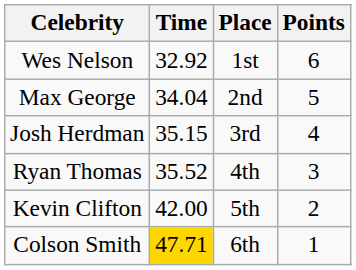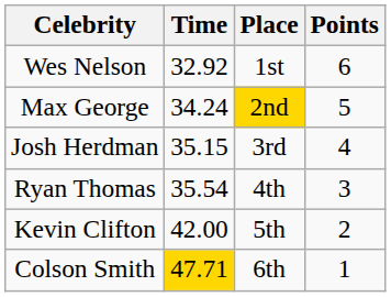 <table class="wikitable plainrowheaders" style="text-align:center;">
 <tr>
 <th>Celebrity</th>
 <th>Time</th>
 <th>Place</th>
 <th>Points</th>
 </tr>
 <tr>
 <td>Wes Nelson</td>
 <td>32.92</td>
 <td>1st</td>
 <td>6</td>
 </tr>
 <tr>
 <td>Max George</td>
-<td>34.04</td>
-<td>2nd</td>
+<td>34.24</td>
+<td style="background: gold;">2nd</td>
 <td>5</td>
 </tr>
 <tr>
 <td>Josh Herdman</td>
 <td>35.15</td>
 <td>3rd</td>
 <td>4</td>
 </tr>
 <tr>
 <td>Ryan Thomas</td>
-<td>35.52</td>
+<td>35.54</td>
 <td>4th</td>
 <td>3</td>
 </tr>
 <tr>
 <td>Kevin Clifton</td>
 <td>42.00</td>
 <td>5th</td>
 <td>2</td>
 </tr>
 <tr>
 <td>Colson Smith</td>
 <td style="background: gold;">47.71</td>
 <td>6th</td>
 <td>1</td>
 </tr>
 </table>
